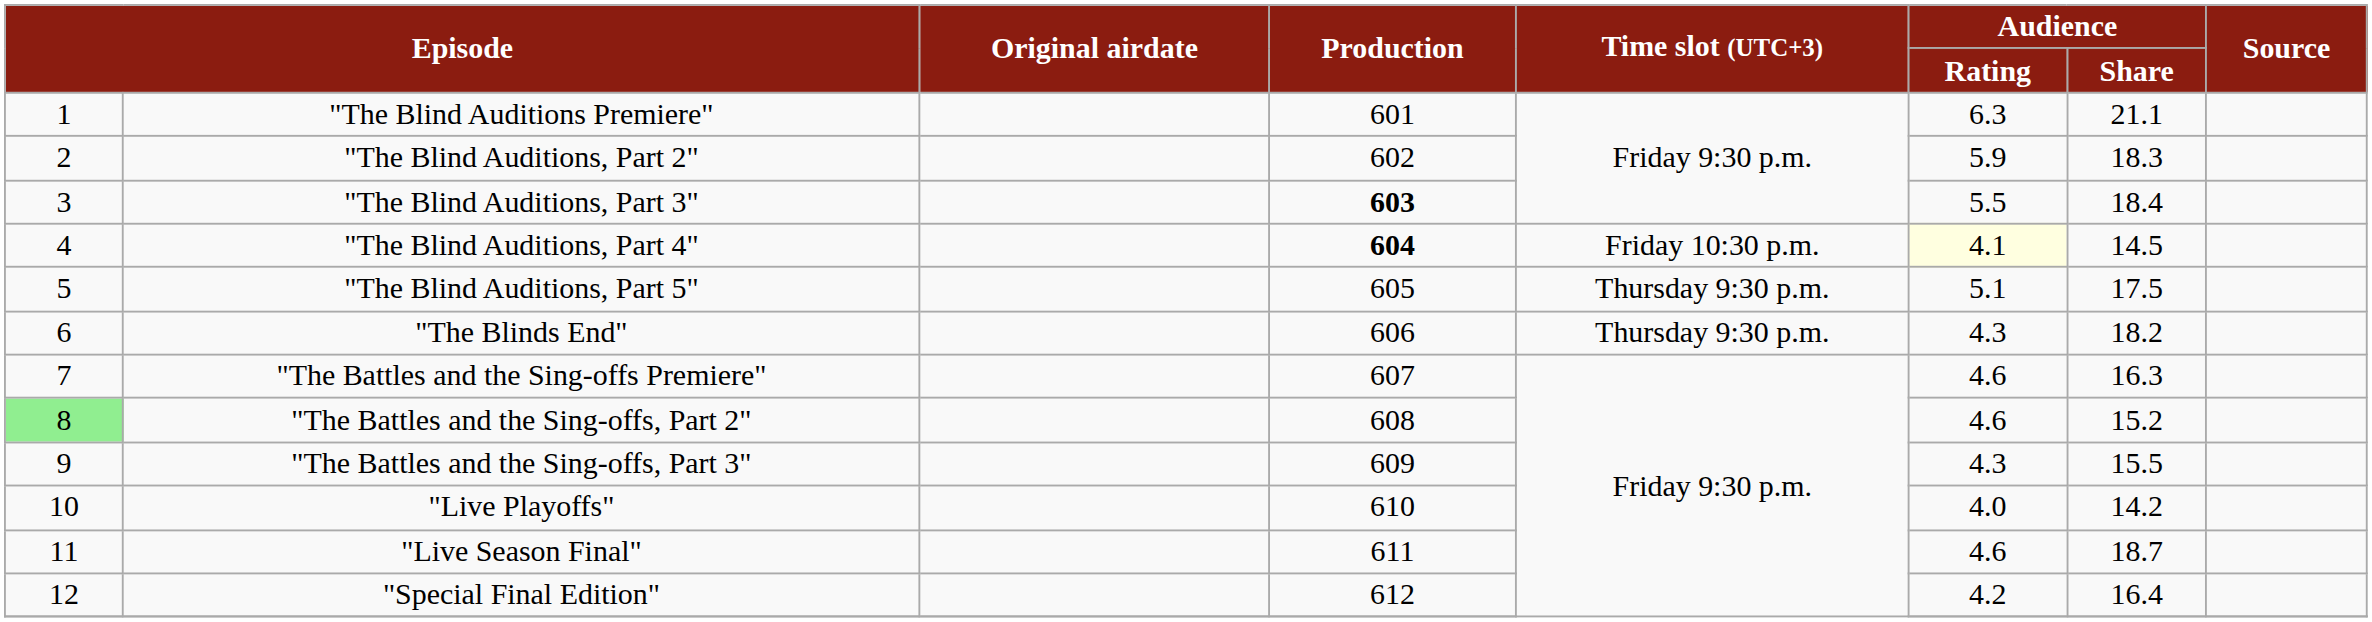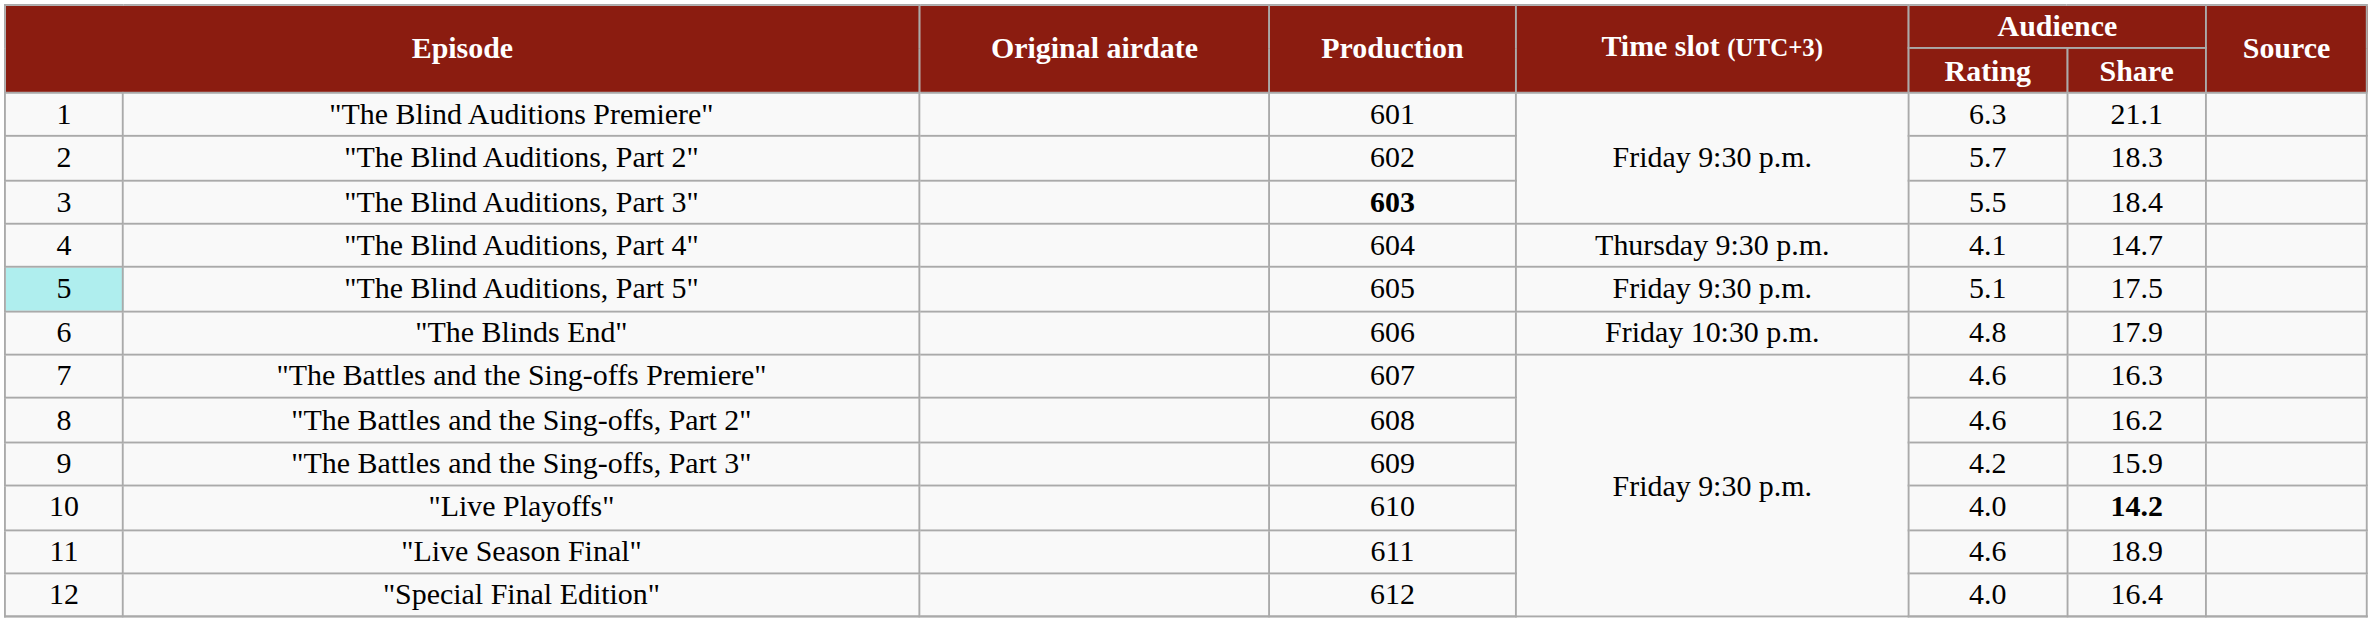 <table class="wikitable" style="text-align:center; line-height:16px; width:100%;">
 <tr>
 <th style="background:#8b1c10; color:white;" rowspan="2" colspan="2">Episode</th>
 <th style="background:#8b1c10; color:white;" rowspan="2">Original airdate</th>
 <th style="background:#8b1c10; color:white;" rowspan="2">Production</th>
 <th style="background:#8b1c10; color:white;" rowspan="2">Time slot <small>(UTC+3)</small></th>
 <th style="background:#8b1c10; color:white;" colspan="2">Audience</th>
 <th style="background:#8b1c10; color:white;" rowspan="2">Source</th>
 </tr>
 <tr>
 <th style="background:#8b1c10; color:white;">Rating</th>
 <th style="background:#8b1c10; color:white;">Share</th>
 </tr>
 <tr>
 <td style="width:05%;">1</td>
 <td>"The Blind Auditions Premiere"</td>
 <td></td>
 <td>601</td>
 <td rowspan=3>Friday 9:30 p.m.</td>
 <td>6.3</td>
 <td>21.1</td>
 <td></td>
 </tr>
 <tr>
 <td style="width:05%;">2</td>
 <td>"The Blind Auditions, Part 2"</td>
 <td></td>
 <td>602</td>
-<td>5.9</td>
+<td>5.7</td>
 <td>18.3</td>
 <td></td>
 </tr>
 <tr>
 <td style="width:05%;">3</td>
 <td>"The Blind Auditions, Part 3"</td>
 <td></td>
 <td><strong>603</strong></td>
 <td>5.5</td>
 <td>18.4</td>
 <td></td>
 </tr>
 <tr>
 <td style="width:05%;">4</td>
 <td>"The Blind Auditions, Part 4"</td>
 <td></td>
-<td><strong>604</strong></td>
-<td>Friday 10:30 p.m.</td>
-<td style="background: lightyellow;">4.1</td>
-<td>14.5</td>
+<td>604</td>
+<td>Thursday 9:30 p.m.</td>
+<td>4.1</td>
+<td>14.7</td>
 <td></td>
 </tr>
 <tr>
-<td style="width:05%;">5</td>
+<td style="background: paleturquoise; width:05%;">5</td>
 <td>"The Blind Auditions, Part 5"</td>
 <td></td>
 <td>605</td>
-<td>Thursday 9:30 p.m.</td>
+<td>Friday 9:30 p.m.</td>
 <td>5.1</td>
 <td>17.5</td>
 <td></td>
 </tr>
 <tr>
 <td style="width:05%;">6</td>
 <td>"The Blinds End"</td>
 <td></td>
 <td>606</td>
-<td>Thursday 9:30 p.m.</td>
-<td>4.3</td>
-<td>18.2</td>
+<td>Friday 10:30 p.m.</td>
+<td>4.8</td>
+<td>17.9</td>
 <td></td>
 </tr>
 <tr>
 <td style="width:05%;">7</td>
 <td>"The Battles and the Sing-offs Premiere"</td>
 <td></td>
 <td>607</td>
 <td rowspan=8>Friday 9:30 p.m.</td>
 <td>4.6</td>
 <td>16.3</td>
 <td></td>
 </tr>
 <tr>
-<td style="background: lightgreen; width:05%;">8</td>
+<td style="width:05%;">8</td>
 <td>"The Battles and the Sing-offs, Part 2"</td>
 <td></td>
 <td>608</td>
 <td>4.6</td>
-<td>15.2</td>
+<td>16.2</td>
 <td></td>
 </tr>
 <tr>
 <td style="width:05%;">9</td>
 <td>"The Battles and the Sing-offs, Part 3"</td>
 <td></td>
 <td>609</td>
-<td>4.3</td>
-<td>15.5</td>
+<td>4.2</td>
+<td>15.9</td>
 <td></td>
 </tr>
 <tr>
 <td style="width:05%;">10</td>
 <td>"Live Playoffs"</td>
 <td></td>
 <td>610</td>
 <td>4.0</td>
-<td>14.2</td>
+<td><strong>14.2</strong></td>
 <td></td>
 </tr>
 <tr>
 <td style="width:05%;">11</td>
 <td>"Live Season Final"</td>
 <td></td>
 <td>611</td>
 <td>4.6</td>
-<td>18.7</td>
+<td>18.9</td>
 <td></td>
 </tr>
 <tr>
 <td style="width:05%;">12</td>
 <td>"Special Final Edition"</td>
 <td></td>
 <td>612</td>
-<td>4.2</td>
+<td>4.0</td>
 <td>16.4</td>
 <td></td>
 </tr>
 <tr>
 </tr>
 </table>
